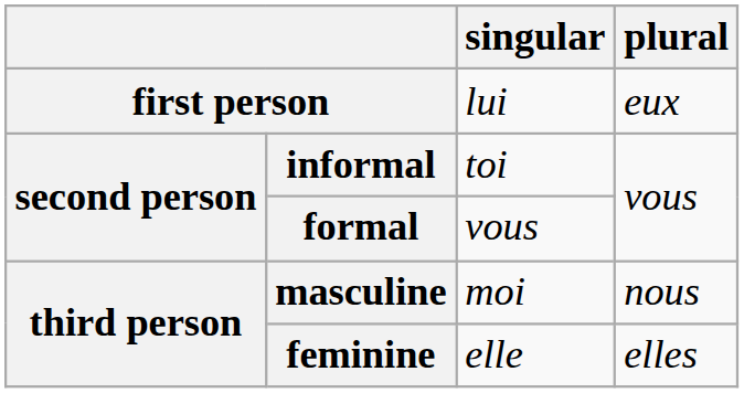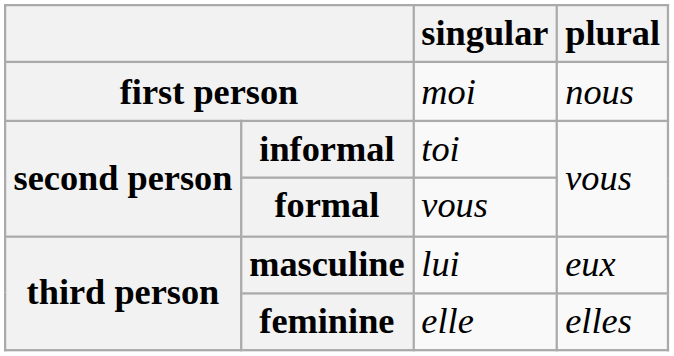 <table class="wikitable">
 <tr>
 <th colspan=2> </th>
 <th>singular</th>
 <th>plural</th>
 </tr>
 <tr>
 <th colspan=2>first person</th>
-<td><em>lui</em></td>
-<td><em>eux</em></td>
+<td><em>moi</em></td>
+<td><em>nous</em></td>
 </tr>
 <tr>
 <th rowspan=2>second person</th>
 <th>informal</th>
 <td><em>toi</em></td>
 <td rowspan=2><em>vous</em></td>
 </tr>
 <tr>
 <th>formal</th>
 <td><em>vous</em></td>
 </tr>
 <tr>
 <th rowspan=2>third person</th>
 <th>masculine</th>
-<td><em>moi</em></td>
-<td><em>nous</em></td>
+<td><em>lui</em></td>
+<td><em>eux</em></td>
 </tr>
 <tr>
 <th>feminine</th>
 <td><em>elle</em></td>
 <td><em>elles</em></td>
 </tr>
 </table>
